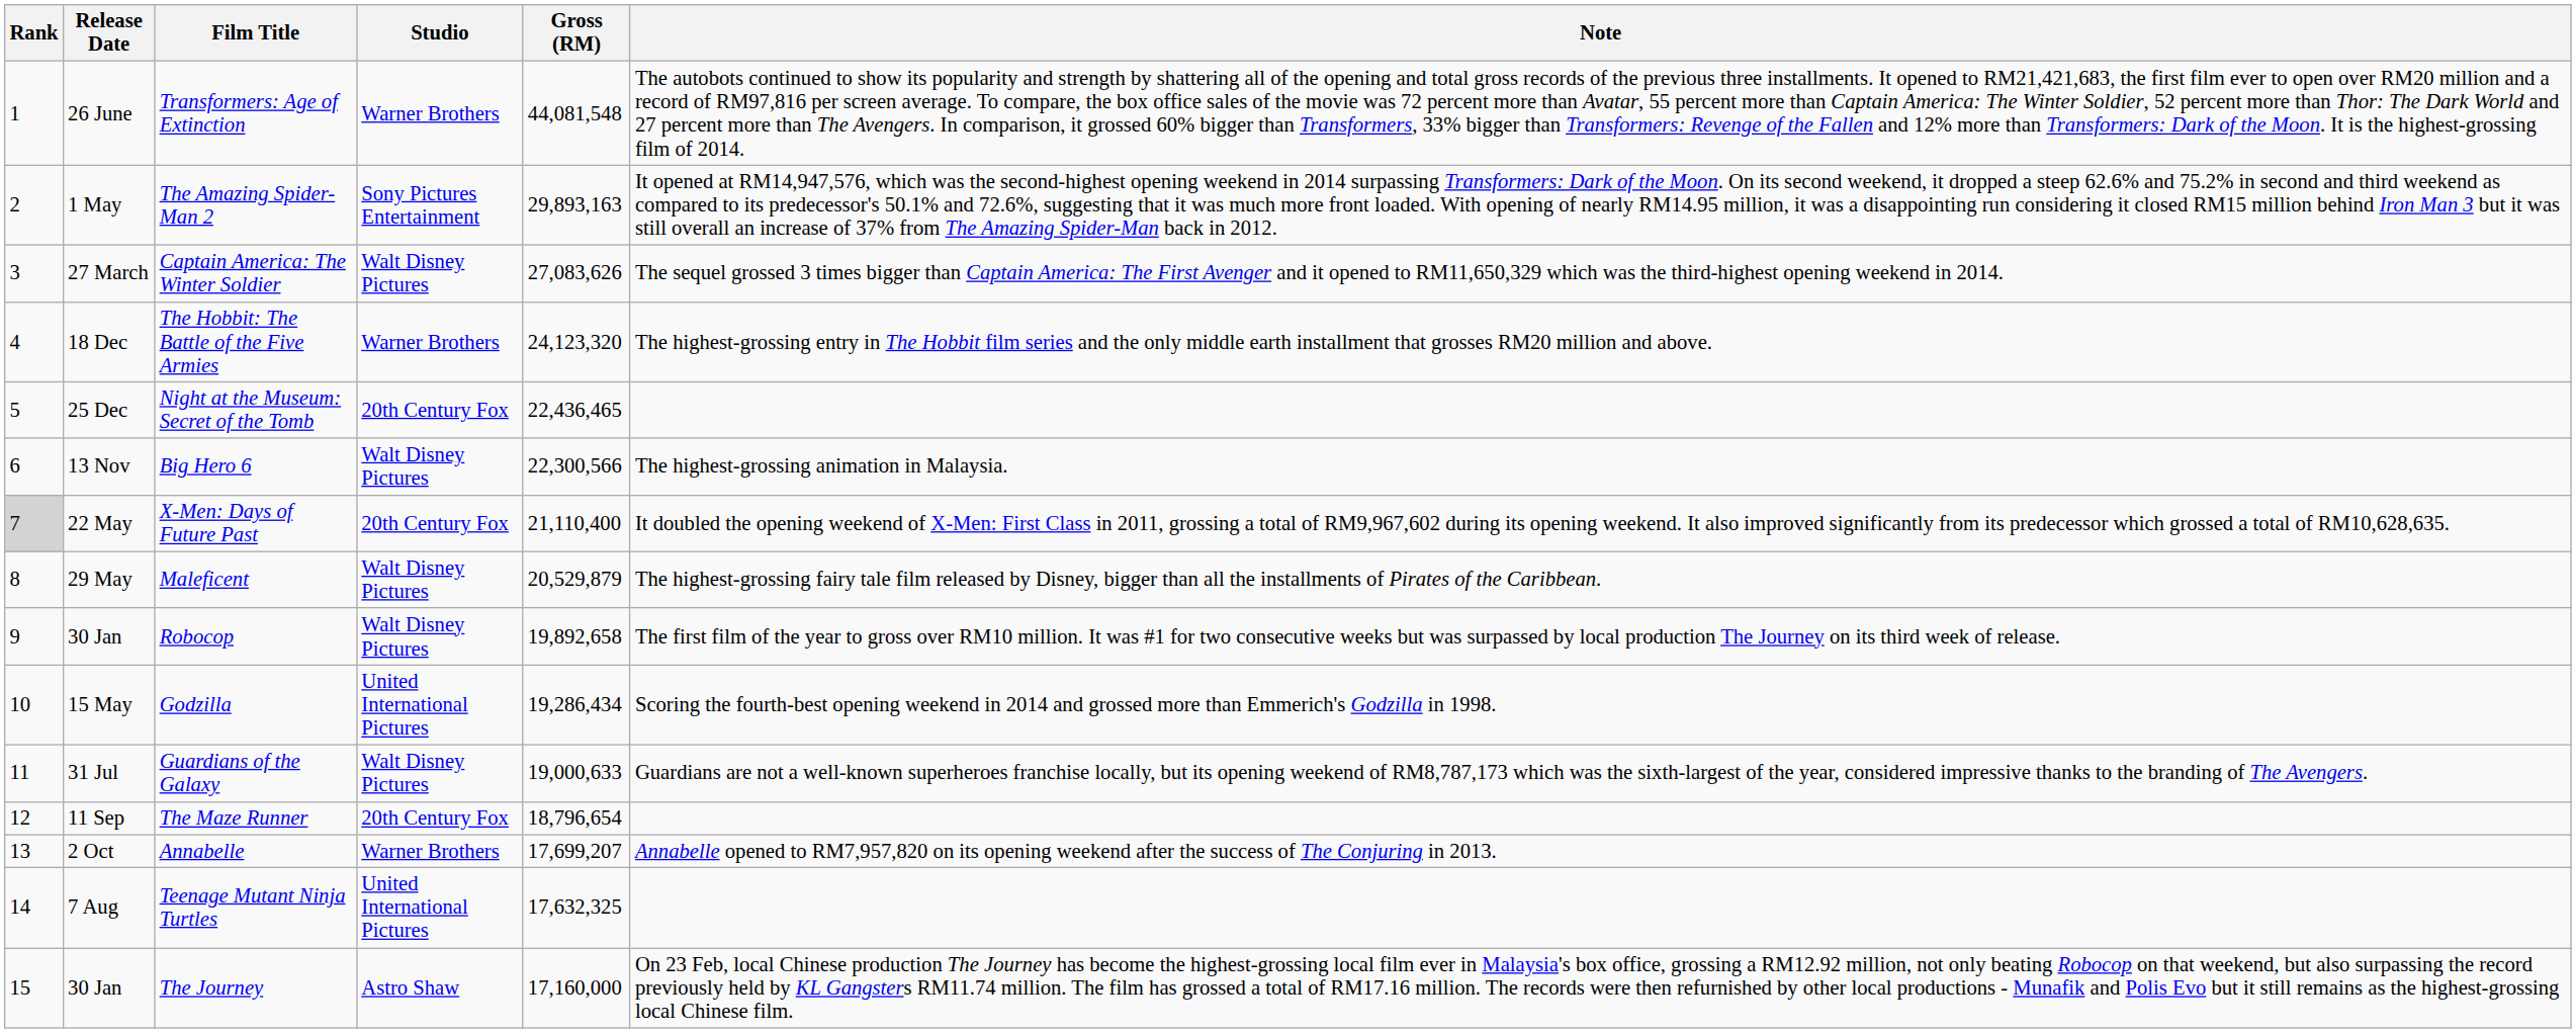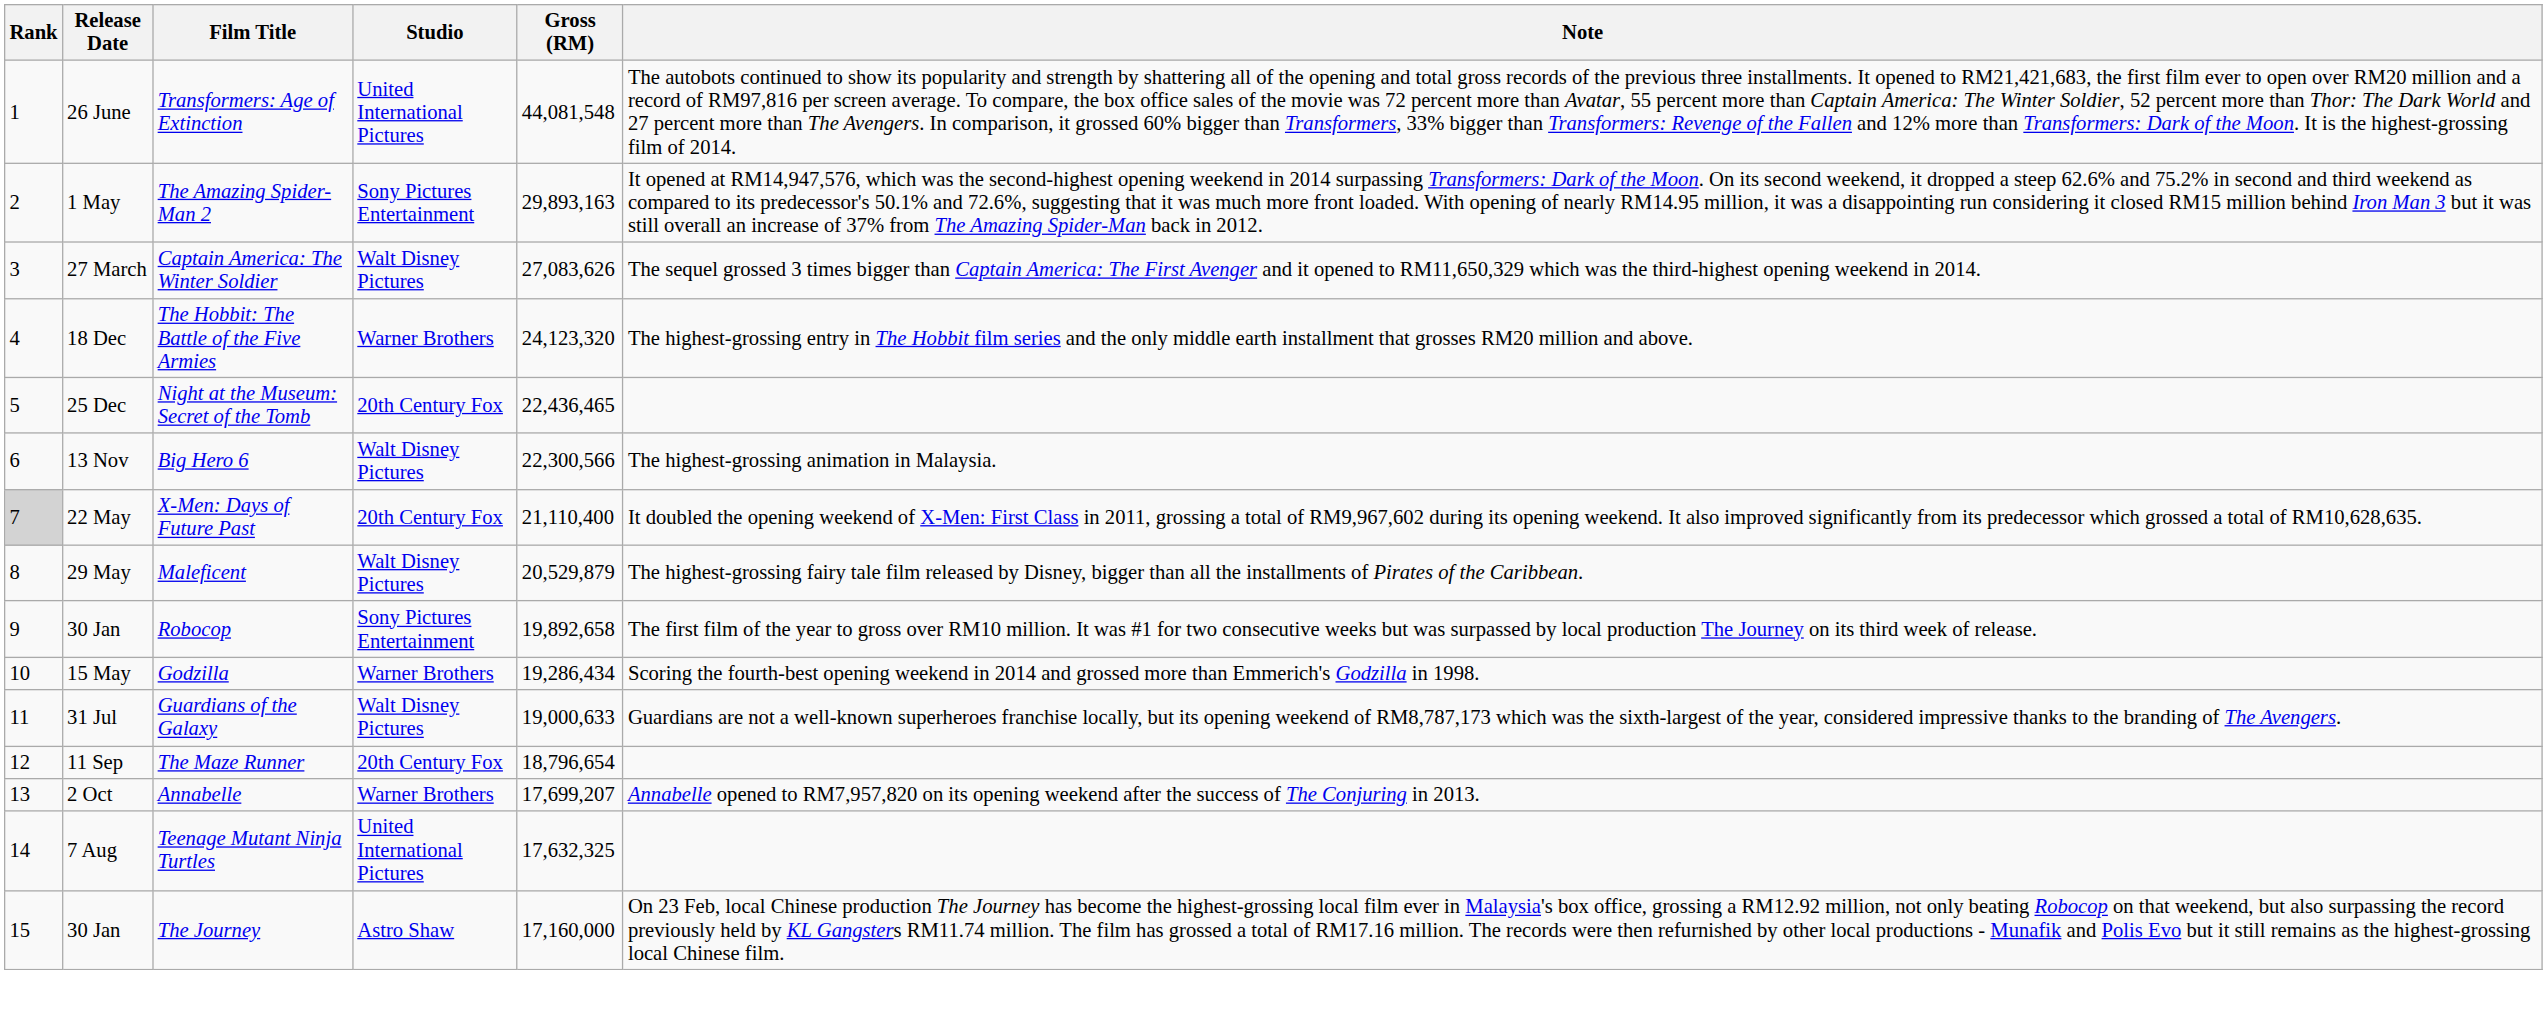 <table class="wikitable sortable" style="text-align:left">
 <tr>
 <th>Rank</th>
 <th>Release Date</th>
 <th>Film Title</th>
 <th>Studio</th>
 <th>Gross (RM)</th>
 <th>Note</th>
 </tr>
 <tr>
 <td>1</td>
 <td>26 June</td>
 <td><em><a href='#'>Transformers: Age of Extinction</a></em></td>
-<td><a href='#'>Warner Brothers</a></td>
+<td><a href='#'>United International Pictures</a></td>
 <td>44,081,548</td>
 <td>The autobots continued to show its popularity and strength by shattering all of the opening and total gross records of the previous three installments. It opened to RM21,421,683, the first film ever to open over RM20 million and a record of RM97,816 per screen average. To compare, the box office sales of the movie was 72 percent more than <em>Avatar</em>, 55 percent more than <em>Captain America: The Winter Soldier</em>, 52 percent more than <em>Thor: The Dark World</em> and 27 percent more than <em>The Avengers</em>. In comparison, it grossed 60% bigger than <a href='#'><em>Transformers</em></a>, 33% bigger than <em><a href='#'>Transformers: Revenge of the Fallen</a></em> and 12% more than <em><a href='#'>Transformers: Dark of the Moon</a></em>. It is the highest-grossing film of 2014.</td>
 </tr>
 <tr>
 <td>2</td>
 <td>1 May</td>
 <td><em><a href='#'>The Amazing Spider-Man 2</a></em></td>
 <td><a href='#'>Sony Pictures Entertainment</a></td>
 <td>29,893,163</td>
 <td>It opened at RM14,947,576, which was the second-highest opening weekend in 2014 surpassing <em><a href='#'>Transformers: Dark of the Moon</a></em>. On its second weekend, it dropped a steep 62.6% and 75.2% in second and third weekend as compared to its predecessor's 50.1% and 72.6%, suggesting that it was much more front loaded. With opening of nearly RM14.95 million, it was a disappointing run considering it closed RM15 million behind <em><a href='#'>Iron Man 3</a></em> but it was still overall an increase of 37% from <a href='#'><em>The Amazing Spider-Man</em></a> back in 2012.</td>
 </tr>
 <tr>
 <td>3</td>
 <td>27 March</td>
 <td><em><a href='#'>Captain America: The Winter Soldier</a></em></td>
 <td><a href='#'>Walt Disney Pictures</a></td>
 <td>27,083,626</td>
 <td>The sequel grossed 3 times bigger than <em><a href='#'>Captain America: The First Avenger</a></em> and it opened to RM11,650,329 which was the third-highest opening weekend in 2014.</td>
 </tr>
 <tr>
 <td>4</td>
 <td>18 Dec</td>
 <td><em><a href='#'>The Hobbit: The Battle of the Five Armies</a></em></td>
 <td><a href='#'>Warner Brothers</a></td>
 <td>24,123,320</td>
 <td>The highest-grossing entry in <a href='#'><em>The Hobbit</em> film series</a> and the only middle earth installment that grosses RM20 million and above.</td>
 </tr>
 <tr>
 <td>5</td>
 <td>25 Dec</td>
 <td><em><a href='#'>Night at the Museum: Secret of the Tomb</a></em></td>
 <td><a href='#'>20th Century Fox</a></td>
 <td>22,436,465</td>
 <td></td>
 </tr>
 <tr>
 <td>6</td>
 <td>13 Nov</td>
 <td><em><a href='#'>Big Hero 6</a></em></td>
 <td><a href='#'>Walt Disney Pictures</a></td>
 <td>22,300,566</td>
 <td>The highest-grossing animation in Malaysia.</td>
 </tr>
 <tr>
 <td style="background: lightgrey;">7</td>
 <td>22 May</td>
 <td><em><a href='#'>X-Men: Days of Future Past</a></em></td>
 <td><a href='#'>20th Century Fox</a></td>
 <td>21,110,400</td>
 <td>It doubled the opening weekend of <a href='#'>X-Men: First Class</a> in 2011, grossing a total of RM9,967,602 during its opening weekend. It also improved significantly from its predecessor which grossed a total of RM10,628,635.</td>
 </tr>
 <tr>
 <td>8</td>
 <td>29 May</td>
 <td><em><a href='#'>Maleficent</a></em></td>
 <td><a href='#'>Walt Disney Pictures</a></td>
 <td>20,529,879</td>
 <td>The highest-grossing fairy tale film released by Disney, bigger than all the installments of <em>Pirates of the Caribbean</em>.</td>
 </tr>
 <tr>
 <td>9</td>
 <td>30 Jan</td>
 <td><em><a href='#'>Robocop</a></em></td>
-<td><a href='#'>Walt Disney Pictures</a></td>
+<td><a href='#'>Sony Pictures Entertainment</a></td>
 <td>19,892,658</td>
 <td>The first film of the year to gross over RM10 million. It was #1 for two consecutive weeks but was surpassed by local production <a href='#'>The Journey</a> on its third week of release.</td>
 </tr>
 <tr>
 <td>10</td>
 <td>15 May</td>
 <td><em><a href='#'>Godzilla</a></em></td>
-<td><a href='#'>United International Pictures</a></td>
+<td><a href='#'>Warner Brothers</a></td>
 <td>19,286,434</td>
 <td>Scoring the fourth-best opening weekend in 2014 and grossed more than Emmerich's <a href='#'><em>Godzilla</em></a> in 1998.</td>
 </tr>
 <tr>
 <td>11</td>
 <td>31 Jul</td>
 <td><em><a href='#'>Guardians of the Galaxy</a></em></td>
 <td><a href='#'>Walt Disney Pictures</a></td>
 <td>19,000,633</td>
 <td>Guardians are not a well-known superheroes franchise locally, but its opening weekend of RM8,787,173 which was the sixth-largest of the year, considered impressive thanks to the branding of <a href='#'><em>The Avengers</em></a>.</td>
 </tr>
 <tr>
 <td>12</td>
 <td>11 Sep</td>
 <td><em><a href='#'>The Maze Runner</a></em></td>
 <td><a href='#'>20th Century Fox</a></td>
 <td>18,796,654</td>
 <td></td>
 </tr>
 <tr>
 <td>13</td>
 <td>2 Oct</td>
 <td><em><a href='#'>Annabelle</a></em></td>
 <td><a href='#'>Warner Brothers</a></td>
 <td>17,699,207</td>
 <td><em><a href='#'>Annabelle</a></em> opened to RM7,957,820 on its opening weekend after the success of <em><a href='#'>The Conjuring</a></em> in 2013.</td>
 </tr>
 <tr>
 <td>14</td>
 <td>7 Aug</td>
 <td><em><a href='#'>Teenage Mutant Ninja Turtles</a></em></td>
 <td><a href='#'>United International Pictures</a></td>
 <td>17,632,325</td>
 <td></td>
 </tr>
 <tr>
 <td>15</td>
 <td>30 Jan</td>
 <td><em><a href='#'>The Journey</a></em></td>
 <td><a href='#'>Astro Shaw</a></td>
 <td>17,160,000</td>
 <td>On 23 Feb, local Chinese production <em>The Journey</em> has become the highest-grossing local film ever in <a href='#'>Malaysia</a>'s box office, grossing a RM12.92 million, not only beating <em><a href='#'>Robocop</a></em> on that weekend, but also surpassing the record previously held by <em><a href='#'>KL Gangster</a></em>s RM11.74 million. The film has grossed a total of RM17.16 million. The records were then refurnished by other local productions - <a href='#'>Munafik</a> and <a href='#'>Polis Evo</a> but it still remains as the highest-grossing local Chinese film.</td>
 </tr>
 </table>
